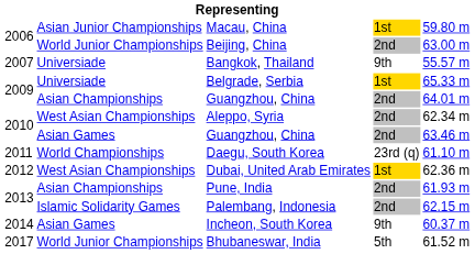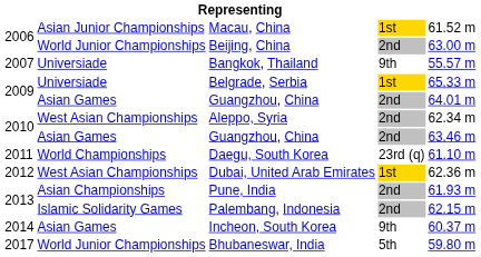 <table>
 <tr>
 <th colspan="6">Representing </th>
 </tr>
 <tr>
 <td rowspan=2>2006</td>
 <td><a href='#'>Asian Junior Championships</a></td>
 <td><a href='#'>Macau</a>, <a href='#'>China</a></td>
 <td bgcolor="gold">1st</td>
-<td><a href='#'>59.80 m</a></td>
+<td>61.52 m</td>
 </tr>
 <tr>
 <td><a href='#'>World Junior Championships</a></td>
 <td><a href='#'>Beijing</a>, <a href='#'>China</a></td>
 <td bgcolor="silver">2nd</td>
 <td><a href='#'>63.00 m</a></td>
 </tr>
 <tr>
 <td>2007</td>
 <td><a href='#'>Universiade</a></td>
 <td><a href='#'>Bangkok</a>, <a href='#'>Thailand</a></td>
 <td>9th</td>
 <td><a href='#'>55.57 m</a></td>
 </tr>
 <tr>
 <td rowspan=2>2009</td>
 <td><a href='#'>Universiade</a></td>
 <td><a href='#'>Belgrade</a>, <a href='#'>Serbia</a></td>
 <td bgcolor="gold">1st</td>
 <td><a href='#'>65.33 m</a></td>
 </tr>
 <tr>
-<td><a href='#'>Asian Championships</a></td>
+<td><a href='#'>Asian Games</a></td>
 <td><a href='#'>Guangzhou</a>, <a href='#'>China</a></td>
 <td bgcolor="silver">2nd</td>
 <td><a href='#'>64.01 m</a></td>
 </tr>
 <tr>
 <td rowspan=2>2010</td>
 <td><a href='#'>West Asian Championships</a></td>
 <td><a href='#'>Aleppo, Syria</a></td>
 <td bgcolor="silver">2nd</td>
 <td>62.34 m</td>
 </tr>
 <tr>
 <td><a href='#'>Asian Games</a></td>
 <td><a href='#'>Guangzhou</a>, <a href='#'>China</a></td>
 <td bgcolor="silver">2nd</td>
 <td><a href='#'>63.46 m</a></td>
 </tr>
 <tr>
 <td>2011</td>
 <td><a href='#'>World Championships</a></td>
 <td><a href='#'>Daegu, South Korea</a></td>
 <td>23rd (q)</td>
 <td><a href='#'>61.10 m</a></td>
 </tr>
 <tr>
 <td>2012</td>
 <td><a href='#'>West Asian Championships</a></td>
 <td><a href='#'>Dubai, United Arab Emirates</a></td>
 <td bgcolor=gold>1st</td>
 <td>62.36 m</td>
 </tr>
 <tr>
 <td rowspan=2>2013</td>
 <td><a href='#'>Asian Championships</a></td>
 <td><a href='#'>Pune, India</a></td>
 <td bgcolor="silver">2nd</td>
 <td><a href='#'>61.93 m</a></td>
 </tr>
 <tr>
 <td><a href='#'>Islamic Solidarity Games</a></td>
 <td><a href='#'>Palembang</a>, <a href='#'>Indonesia</a></td>
 <td bgcolor="silver">2nd</td>
 <td><a href='#'>62.15 m</a></td>
 </tr>
 <tr>
 <td>2014</td>
 <td><a href='#'>Asian Games</a></td>
 <td><a href='#'>Incheon, South Korea</a></td>
 <td>9th</td>
 <td><a href='#'>60.37 m</a></td>
 </tr>
 <tr>
 <td>2017</td>
 <td><a href='#'>World Junior Championships</a></td>
 <td><a href='#'>Bhubaneswar, India</a></td>
 <td>5th</td>
-<td>61.52 m</td>
+<td><a href='#'>59.80 m</a></td>
 </tr>
 </table>
